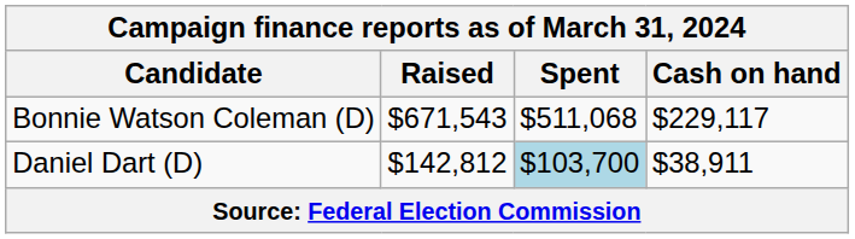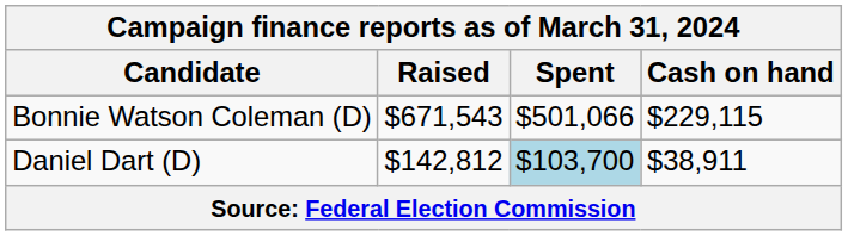 <table class="wikitable sortable">
 <tr>
 <th colspan=4>Campaign finance reports as of March 31, 2024</th>
 </tr>
 <tr style="text-align:center;">
 <th>Candidate</th>
 <th>Raised</th>
 <th>Spent</th>
 <th>Cash on hand</th>
 </tr>
 <tr>
 <td>Bonnie Watson Coleman (D)</td>
 <td>$671,543</td>
-<td>$511,068</td>
-<td>$229,117</td>
+<td>$501,066</td>
+<td>$229,115</td>
 </tr>
 <tr>
 <td>Daniel Dart (D)</td>
 <td>$142,812</td>
 <td style="background: lightblue;">$103,700</td>
 <td>$38,911</td>
 </tr>
 <tr>
 <th colspan="4"><small>Source: <a href='#'>Federal Election Commission</a></small></th>
 </tr>
 </table>
